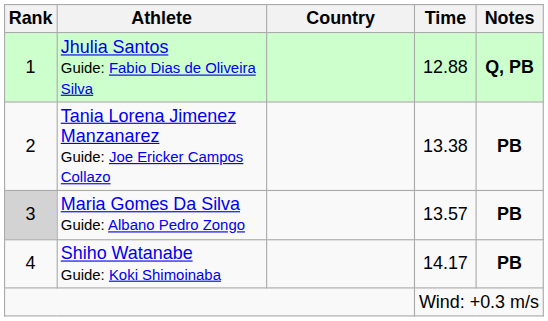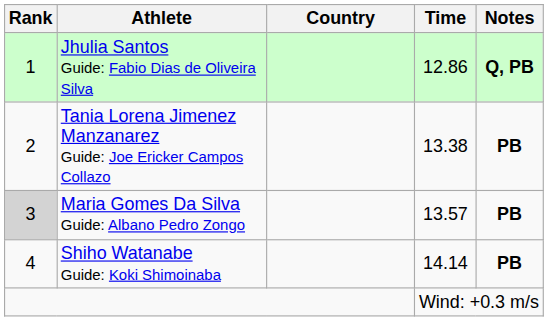 <table class="wikitable sortable" style="text-align:center">
 <tr>
 <th>Rank</th>
 <th style="width:180px">Athlete</th>
 <th style="width:125px">Country</th>
 <th>Time</th>
 <th>Notes</th>
 </tr>
 <tr style="background:#cfc;">
 <td>1</td>
 <td style="text-align:left;"><a href='#'>Jhulia Santos</a><br><small>Guide: <a href='#'>Fabio Dias de Oliveira Silva</a></small></td>
 <td style="text-align:left;"></td>
-<td>12.88</td>
+<td>12.86</td>
 <td><strong>Q, PB</strong></td>
 </tr>
 <tr>
 <td>2</td>
 <td style="text-align:left;"><a href='#'>Tania Lorena Jimenez Manzanarez</a><br><small>Guide: <a href='#'>Joe Ericker Campos Collazo</a></small></td>
 <td style="text-align:left;"></td>
 <td>13.38</td>
 <td><strong>PB</strong></td>
 </tr>
 <tr>
 <td style="background: lightgrey;">3</td>
 <td style="text-align:left;"><a href='#'>Maria Gomes Da Silva</a><br><small>Guide: <a href='#'>Albano Pedro Zongo</a></small></td>
 <td style="text-align:left;"></td>
 <td>13.57</td>
 <td><strong>PB</strong></td>
 </tr>
 <tr>
 <td>4</td>
 <td style="text-align:left;"><a href='#'>Shiho Watanabe</a><br><small>Guide: <a href='#'>Koki Shimoinaba</a></small></td>
 <td style="text-align:left;"></td>
-<td>14.17</td>
+<td>14.14</td>
 <td><strong>PB</strong></td>
 </tr>
 <tr class="sortbottom">
 <td colspan="3"></td>
 <td colspan="2">Wind: +0.3 m/s</td>
 </tr>
 </table>
